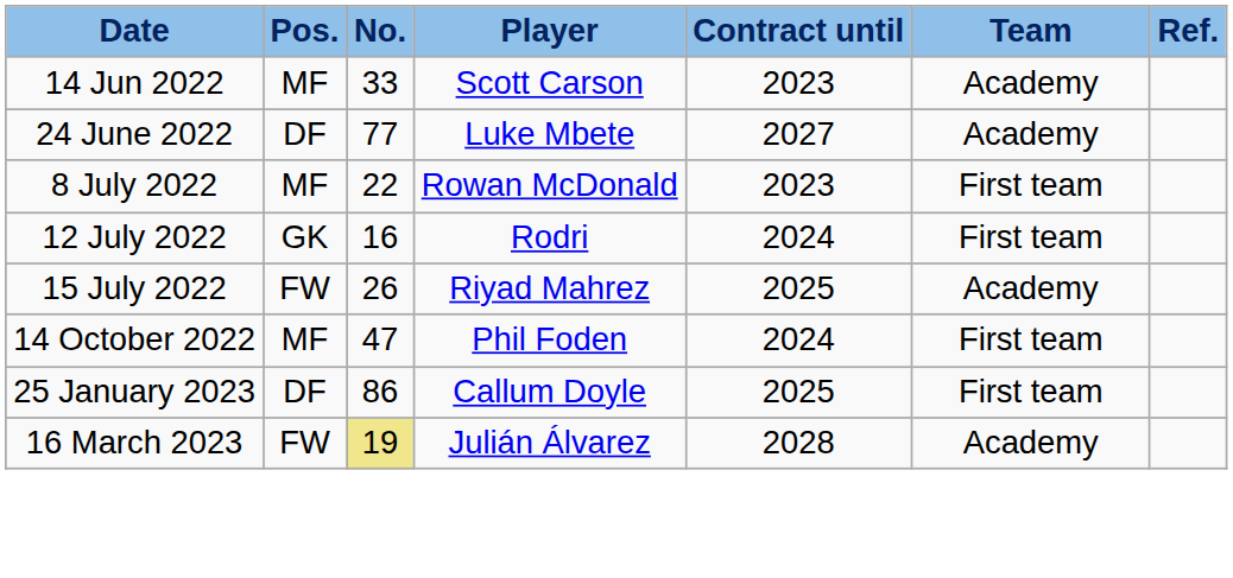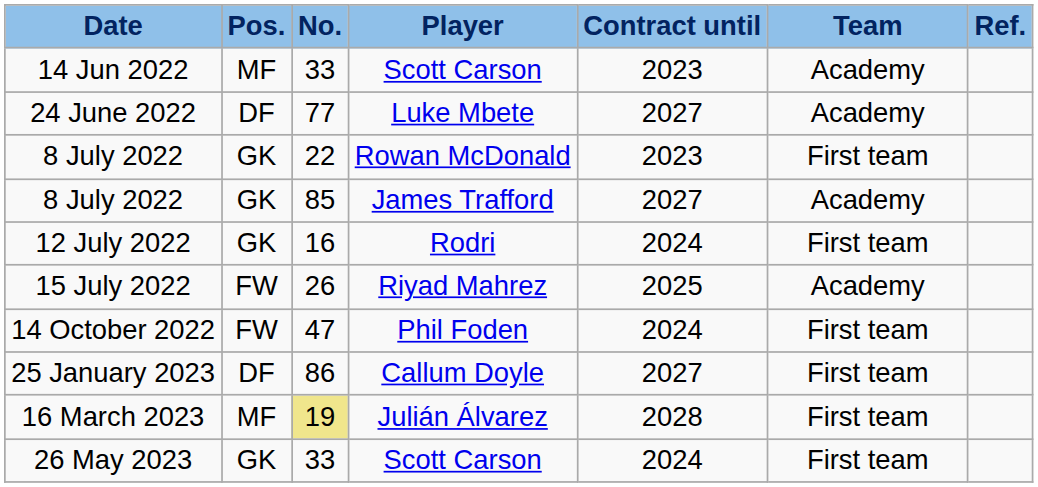 <table class="wikitable" style="text-align:center; font-size:100%; ">
 <tr>
 <th style="background:#8FC0E9; color:#022360;"><strong>Date</strong></th>
 <th style="background:#8FC0E9; color:#022360;"><strong>Pos.</strong></th>
 <th style="background:#8FC0E9; color:#022360;"><strong>No.</strong></th>
 <th style="background:#8FC0E9; color:#022360;"><strong>Player</strong></th>
 <th style="background:#8FC0E9; color:#022360;"><strong>Contract until</strong></th>
 <th style="background:#8FC0E9; color:#022360; width:110px;"><strong>Team</strong></th>
 <th style="background:#8FC0E9; color:#022360;"><strong>Ref.</strong></th>
 </tr>
 <tr>
 <td>14 Jun 2022</td>
 <td>MF</td>
 <td style="text-align:center;">33</td>
 <td> <a href='#'>Scott Carson</a></td>
 <td>2023</td>
 <td>Academy</td>
 <td></td>
 </tr>
 <tr>
 <td>24 June 2022</td>
 <td style="text-align:center;">DF</td>
 <td style="text-align:center;">77</td>
 <td> <a href='#'>Luke Mbete</a></td>
 <td>2027</td>
 <td>Academy</td>
 <td></td>
 </tr>
 <tr>
 <td>8 July 2022</td>
-<td>MF</td>
+<td style="text-align:center;">GK</td>
 <td>22</td>
 <td> <a href='#'>Rowan McDonald</a></td>
 <td>2023</td>
 <td>First team</td>
+<td></td>
+</tr>
+<tr>
+<td>8 July 2022</td>
+<td>GK</td>
+<td>85</td>
+<td> <a href='#'>James Trafford</a></td>
+<td>2027</td>
+<td>Academy</td>
 <td></td>
 </tr>
 <tr>
 <td>12 July 2022</td>
 <td>GK</td>
 <td>16</td>
 <td> <a href='#'>Rodri</a></td>
 <td>2024</td>
 <td>First team</td>
 <td></td>
 </tr>
 <tr>
 <td>15 July 2022</td>
 <td>FW</td>
 <td>26</td>
 <td> <a href='#'>Riyad Mahrez</a></td>
 <td>2025</td>
 <td>Academy</td>
 <td></td>
 </tr>
 <tr>
 <td>14 October 2022</td>
-<td>MF</td>
+<td>FW</td>
 <td>47</td>
 <td> <a href='#'>Phil Foden</a></td>
 <td>2024</td>
 <td>First team</td>
 <td></td>
 </tr>
 <tr>
 <td>25 January 2023</td>
 <td>DF</td>
 <td>86</td>
 <td> <a href='#'>Callum Doyle</a></td>
-<td>2025</td>
+<td>2027</td>
 <td>First team</td>
 <td></td>
 </tr>
 <tr>
 <td>16 March 2023</td>
-<td>FW</td>
+<td>MF</td>
 <td style="background: khaki;">19</td>
 <td> <a href='#'>Julián Álvarez</a></td>
 <td>2028</td>
-<td>Academy</td>
+<td>First team</td>
+<td></td>
+</tr>
+<tr>
+<td>26 May 2023</td>
+<td>GK</td>
+<td>33</td>
+<td> <a href='#'>Scott Carson</a></td>
+<td>2024</td>
+<td>First team</td>
 <td></td>
 </tr>
 </table>
